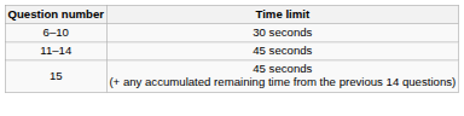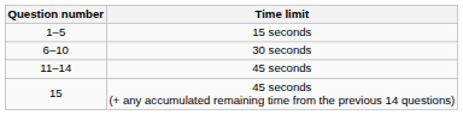 <table class="wikitable"style=text-align:center;>
 <tr>
 <th>Question number</th>
 <th>Time limit</th>
+</tr>
+<tr>
+<td>1–5</td>
+<td>15 seconds</td>
 </tr>
 <tr>
 <td>6–10</td>
 <td>30 seconds</td>
 </tr>
 <tr>
 <td>11–14</td>
 <td>45 seconds</td>
 </tr>
 <tr>
 <td>15</td>
 <td>45 seconds<br>(+ any accumulated remaining time from the previous 14 questions)</td>
 </tr>
 </table>
